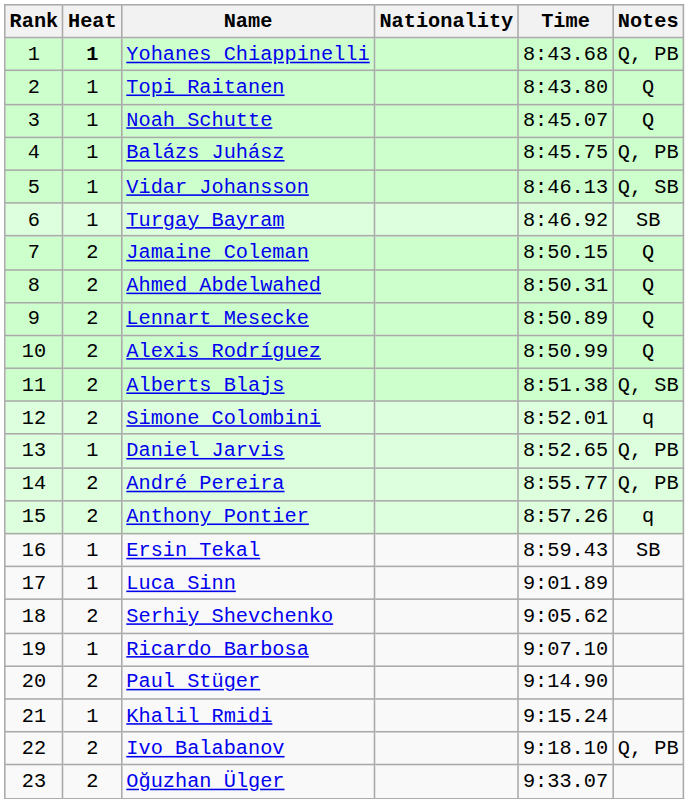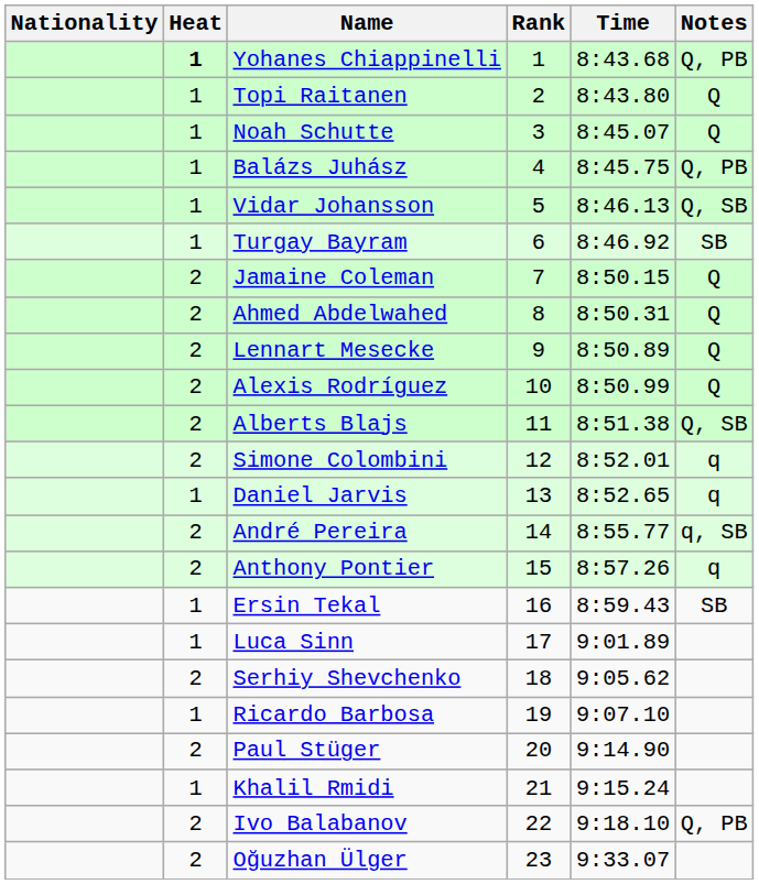 <table class="wikitable sortable" style="text-align:center">
 <tr>
-<th>Rank</th>
+<th>Nationality</th>
 <th>Heat</th>
 <th>Name</th>
-<th>Nationality</th>
+<th>Rank</th>
 <th>Time</th>
 <th>Notes</th>
 </tr>
 <tr bgcolor=ccffcc>
-<td>1</td>
+<td align=left></td>
 <td><strong>1</strong></td>
 <td align=left><a href='#'>Yohanes Chiappinelli</a></td>
-<td align=left></td>
+<td>1</td>
 <td>8:43.68</td>
 <td>Q, PB</td>
 </tr>
 <tr bgcolor=ccffcc>
-<td>2</td>
+<td align=left></td>
 <td>1</td>
 <td align=left><a href='#'>Topi Raitanen</a></td>
-<td align=left></td>
+<td>2</td>
 <td>8:43.80</td>
 <td>Q</td>
 </tr>
 <tr bgcolor=ccffcc>
-<td>3</td>
+<td align=left></td>
 <td>1</td>
 <td align=left><a href='#'>Noah Schutte</a></td>
-<td align=left></td>
+<td>3</td>
 <td>8:45.07</td>
 <td>Q</td>
 </tr>
 <tr bgcolor=ccffcc>
-<td>4</td>
+<td align=left></td>
 <td>1</td>
 <td align=left><a href='#'>Balázs Juhász</a></td>
-<td align=left></td>
+<td>4</td>
 <td>8:45.75</td>
 <td>Q, PB</td>
 </tr>
 <tr bgcolor=ccffcc>
-<td>5</td>
+<td align=left></td>
 <td>1</td>
 <td align=left><a href='#'>Vidar Johansson</a></td>
-<td align=left></td>
+<td>5</td>
 <td>8:46.13</td>
 <td>Q, SB</td>
 </tr>
 <tr bgcolor=ddffdd>
-<td>6</td>
+<td align=left></td>
 <td>1</td>
 <td align=left><a href='#'>Turgay Bayram</a></td>
-<td align=left></td>
+<td>6</td>
 <td>8:46.92</td>
 <td>SB</td>
 </tr>
 <tr bgcolor=ccffcc>
-<td>7</td>
+<td align=left></td>
 <td>2</td>
 <td align=left><a href='#'>Jamaine Coleman</a></td>
-<td align=left></td>
+<td>7</td>
 <td>8:50.15</td>
 <td>Q</td>
 </tr>
 <tr bgcolor=ccffcc>
-<td>8</td>
+<td align=left></td>
 <td>2</td>
 <td align=left><a href='#'>Ahmed Abdelwahed</a></td>
-<td align=left></td>
+<td>8</td>
 <td>8:50.31</td>
 <td>Q</td>
 </tr>
 <tr bgcolor=ccffcc>
-<td>9</td>
+<td align=left></td>
 <td>2</td>
 <td align=left><a href='#'>Lennart Mesecke</a></td>
-<td align=left></td>
+<td>9</td>
 <td>8:50.89</td>
 <td>Q</td>
 </tr>
 <tr bgcolor=ccffcc>
-<td>10</td>
+<td align=left></td>
 <td>2</td>
 <td align=left><a href='#'>Alexis Rodríguez</a></td>
-<td align=left></td>
+<td>10</td>
 <td>8:50.99</td>
 <td>Q</td>
 </tr>
 <tr bgcolor=ccffcc>
-<td>11</td>
+<td align=left></td>
 <td>2</td>
 <td align=left><a href='#'>Alberts Blajs</a></td>
-<td align=left></td>
+<td>11</td>
 <td>8:51.38</td>
 <td>Q, SB</td>
 </tr>
 <tr bgcolor=ddffdd>
-<td>12</td>
+<td align=left></td>
 <td>2</td>
 <td align=left><a href='#'>Simone Colombini</a></td>
-<td align=left></td>
+<td>12</td>
 <td>8:52.01</td>
 <td>q</td>
 </tr>
 <tr bgcolor=ddffdd>
-<td>13</td>
+<td align=left></td>
 <td>1</td>
 <td align=left><a href='#'>Daniel Jarvis</a></td>
-<td align=left></td>
+<td>13</td>
 <td>8:52.65</td>
-<td>Q, PB</td>
+<td>q</td>
 </tr>
 <tr bgcolor=ddffdd>
-<td>14</td>
+<td align=left></td>
 <td>2</td>
 <td align=left><a href='#'>André Pereira</a></td>
-<td align=left></td>
+<td>14</td>
 <td>8:55.77</td>
-<td>Q, PB</td>
+<td>q, SB</td>
 </tr>
 <tr bgcolor=ddffdd>
-<td>15</td>
+<td align=left></td>
 <td>2</td>
 <td align=left><a href='#'>Anthony Pontier</a></td>
-<td align=left></td>
+<td>15</td>
 <td>8:57.26</td>
 <td>q</td>
 </tr>
 <tr>
-<td>16</td>
+<td align=left></td>
 <td>1</td>
 <td align=left><a href='#'>Ersin Tekal</a></td>
-<td align=left></td>
+<td>16</td>
 <td>8:59.43</td>
 <td>SB</td>
 </tr>
 <tr>
-<td>17</td>
+<td align=left></td>
 <td>1</td>
 <td align=left><a href='#'>Luca Sinn</a></td>
-<td align=left></td>
+<td>17</td>
 <td>9:01.89</td>
 <td></td>
 </tr>
 <tr>
-<td>18</td>
+<td align=left></td>
 <td>2</td>
 <td align=left><a href='#'>Serhiy Shevchenko</a></td>
-<td align=left></td>
+<td>18</td>
 <td>9:05.62</td>
 <td></td>
 </tr>
 <tr>
-<td>19</td>
+<td align=left></td>
 <td>1</td>
 <td align=left><a href='#'>Ricardo Barbosa</a></td>
-<td align=left></td>
+<td>19</td>
 <td>9:07.10</td>
 <td></td>
 </tr>
 <tr>
-<td>20</td>
+<td align=left></td>
 <td>2</td>
 <td align=left><a href='#'>Paul Stüger</a></td>
-<td align=left></td>
+<td>20</td>
 <td>9:14.90</td>
 <td></td>
 </tr>
 <tr>
-<td>21</td>
+<td align=left></td>
 <td>1</td>
 <td align=left><a href='#'>Khalil Rmidi</a></td>
-<td align=left></td>
+<td>21</td>
 <td>9:15.24</td>
 <td></td>
 </tr>
 <tr>
-<td>22</td>
+<td align=left></td>
 <td>2</td>
 <td align=left><a href='#'>Ivo Balabanov</a></td>
-<td align=left></td>
+<td>22</td>
 <td>9:18.10</td>
 <td>Q, PB</td>
 </tr>
 <tr>
-<td>23</td>
+<td align=left></td>
 <td>2</td>
 <td align=left><a href='#'>Oğuzhan Ülger</a></td>
-<td align=left></td>
+<td>23</td>
 <td>9:33.07</td>
 <td></td>
 </tr>
 </table>
